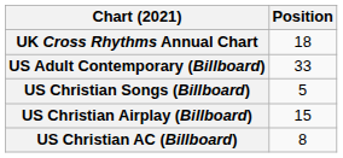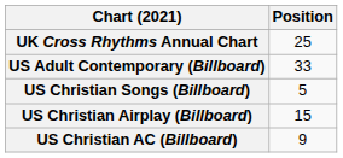 <table class="wikitable sortable plainrowheaders" style="text-align:center">
 <tr>
 <th scope="col">Chart (2021)</th>
 <th scope="col">Position</th>
 </tr>
 <tr>
 <th scope="row">UK <em>Cross Rhythms</em> Annual Chart</th>
-<td>18</td>
+<td>25</td>
 </tr>
 <tr>
 <th scope="row">US Adult Contemporary (<em>Billboard</em>)</th>
 <td>33</td>
 </tr>
 <tr>
 <th scope="row">US Christian Songs (<em>Billboard</em>)</th>
 <td>5</td>
 </tr>
 <tr>
 <th scope="row">US Christian Airplay (<em>Billboard</em>)</th>
 <td>15</td>
 </tr>
 <tr>
 <th scope="row">US Christian AC (<em>Billboard</em>)</th>
-<td>8</td>
+<td>9</td>
 </tr>
 </table>
